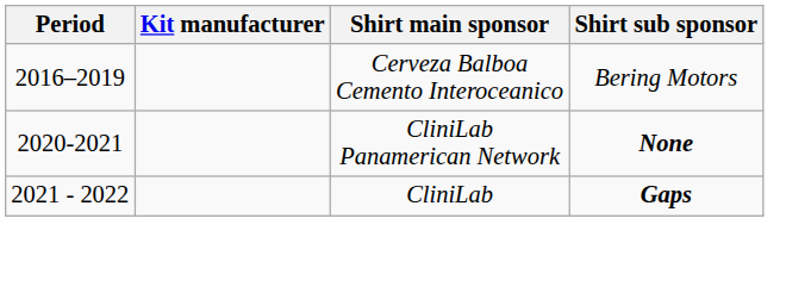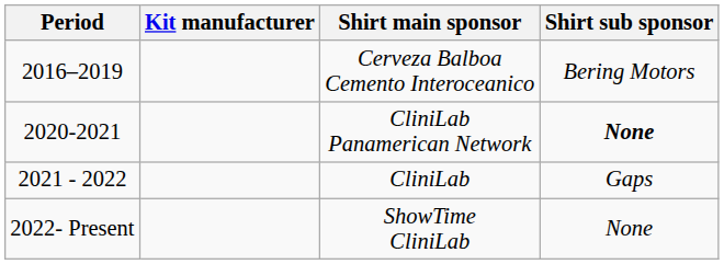 <table class="wikitable" style="text-align: center">
 <tr>
 <th>Period</th>
 <th><a href='#'>Kit</a> manufacturer</th>
 <th>Shirt main sponsor</th>
 <th>Shirt sub sponsor</th>
 </tr>
 <tr>
 <td>2016–2019</td>
 <td></td>
 <td><em>Cerveza Balboa</em><br><em>Cemento Interoceanico</em></td>
 <td><em>Bering Motors</em></td>
 </tr>
 <tr>
 <td>2020-2021</td>
 <td></td>
 <td><em>CliniLab</em><br><em>Panamerican Network</em></td>
 <td><strong><em>None</em></strong></td>
 </tr>
 <tr>
 <td>2021 - 2022</td>
 <td></td>
 <td><em>CliniLab</em><br></td>
-<td><strong><em>Gaps</em></strong></td>
+<td><em>Gaps</em></td>
+</tr>
+<tr>
+<td>2022- Present</td>
+<td></td>
+<td><em>ShowTime</em> <br> <em>CliniLab</em></td>
+<td><em>None</em></td>
 </tr>
 </table>
